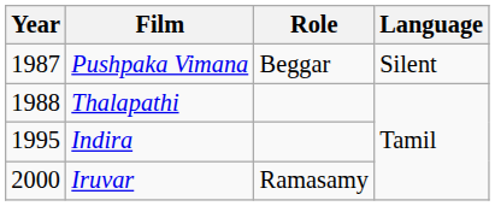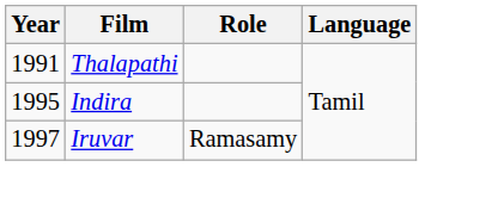 <table class="wikitable">
 <tr>
 <th>Year</th>
 <th>Film</th>
 <th>Role</th>
 <th>Language</th>
 </tr>
 <tr>
-<td>1987</td>
-<td><em><a href='#'>Pushpaka Vimana</a></em></td>
-<td>Beggar</td>
-<td>Silent</td>
-</tr>
-<tr>
-<td>1988</td>
+<td>1991</td>
 <td><em><a href='#'>Thalapathi</a></em></td>
 <td></td>
 <td rowspan="3">Tamil</td>
 </tr>
 <tr>
 <td>1995</td>
 <td><em><a href='#'>Indira</a></em></td>
 <td></td>
 </tr>
 <tr>
-<td>2000</td>
+<td>1997</td>
 <td><em><a href='#'>Iruvar</a></em></td>
 <td>Ramasamy</td>
 </tr>
 </table>
